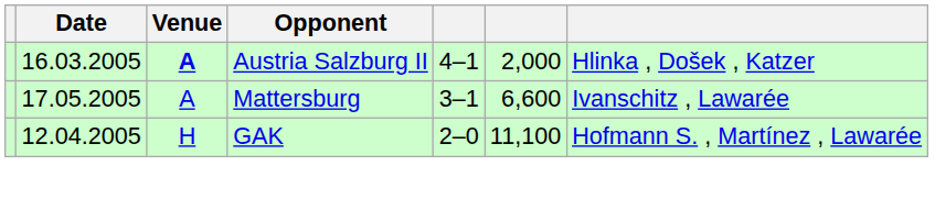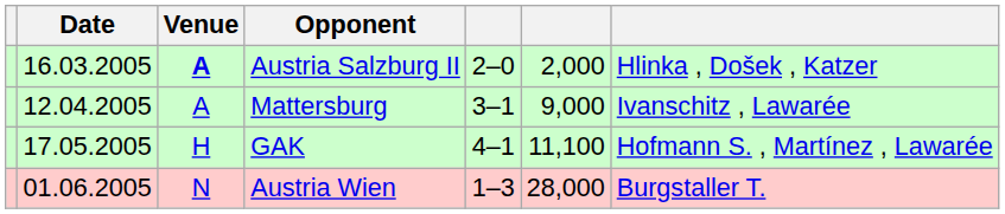 <table class="wikitable" Style="text-align: center">
 <tr>
 <th></th>
 <th>Date</th>
 <th>Venue</th>
 <th>Opponent</th>
 <th></th>
 <th></th>
 <th></th>
 </tr>
 <tr style="background:#cfc">
 <td></td>
 <td>16.03.2005</td>
 <td><strong><a href='#'>A</a></strong></td>
 <td align="left"><a href='#'>Austria Salzburg II</a></td>
-<td>4–1</td>
+<td>2–0</td>
 <td align="right">2,000</td>
 <td align="left"><a href='#'>Hlinka</a> , <a href='#'>Došek</a> , <a href='#'>Katzer</a> </td>
 </tr>
 <tr style="background:#cfc">
 <td></td>
-<td>17.05.2005</td>
+<td>12.04.2005</td>
 <td><a href='#'>A</a></td>
 <td align="left"><a href='#'>Mattersburg</a></td>
 <td>3–1</td>
-<td align="right">6,600</td>
+<td align="right">9,000</td>
 <td align="left"><a href='#'>Ivanschitz</a> , <a href='#'>Lawarée</a> </td>
 </tr>
 <tr style="background:#cfc">
 <td></td>
-<td>12.04.2005</td>
+<td>17.05.2005</td>
 <td><a href='#'>H</a></td>
 <td align="left"><a href='#'>GAK</a></td>
-<td>2–0</td>
+<td>4–1</td>
 <td align="right">11,100</td>
 <td align="left"><a href='#'>Hofmann S.</a>  , <a href='#'>Martínez</a> , <a href='#'>Lawarée</a> </td>
 </tr>
+<tr style="background:#fcc">
+<td></td>
+<td>01.06.2005</td>
+<td><a href='#'>N</a></td>
+<td align="left"><a href='#'>Austria Wien</a></td>
+<td>1–3</td>
+<td align="right">28,000</td>
+<td align="left"><a href='#'>Burgstaller T.</a> </td>
+</tr>
 </table>
